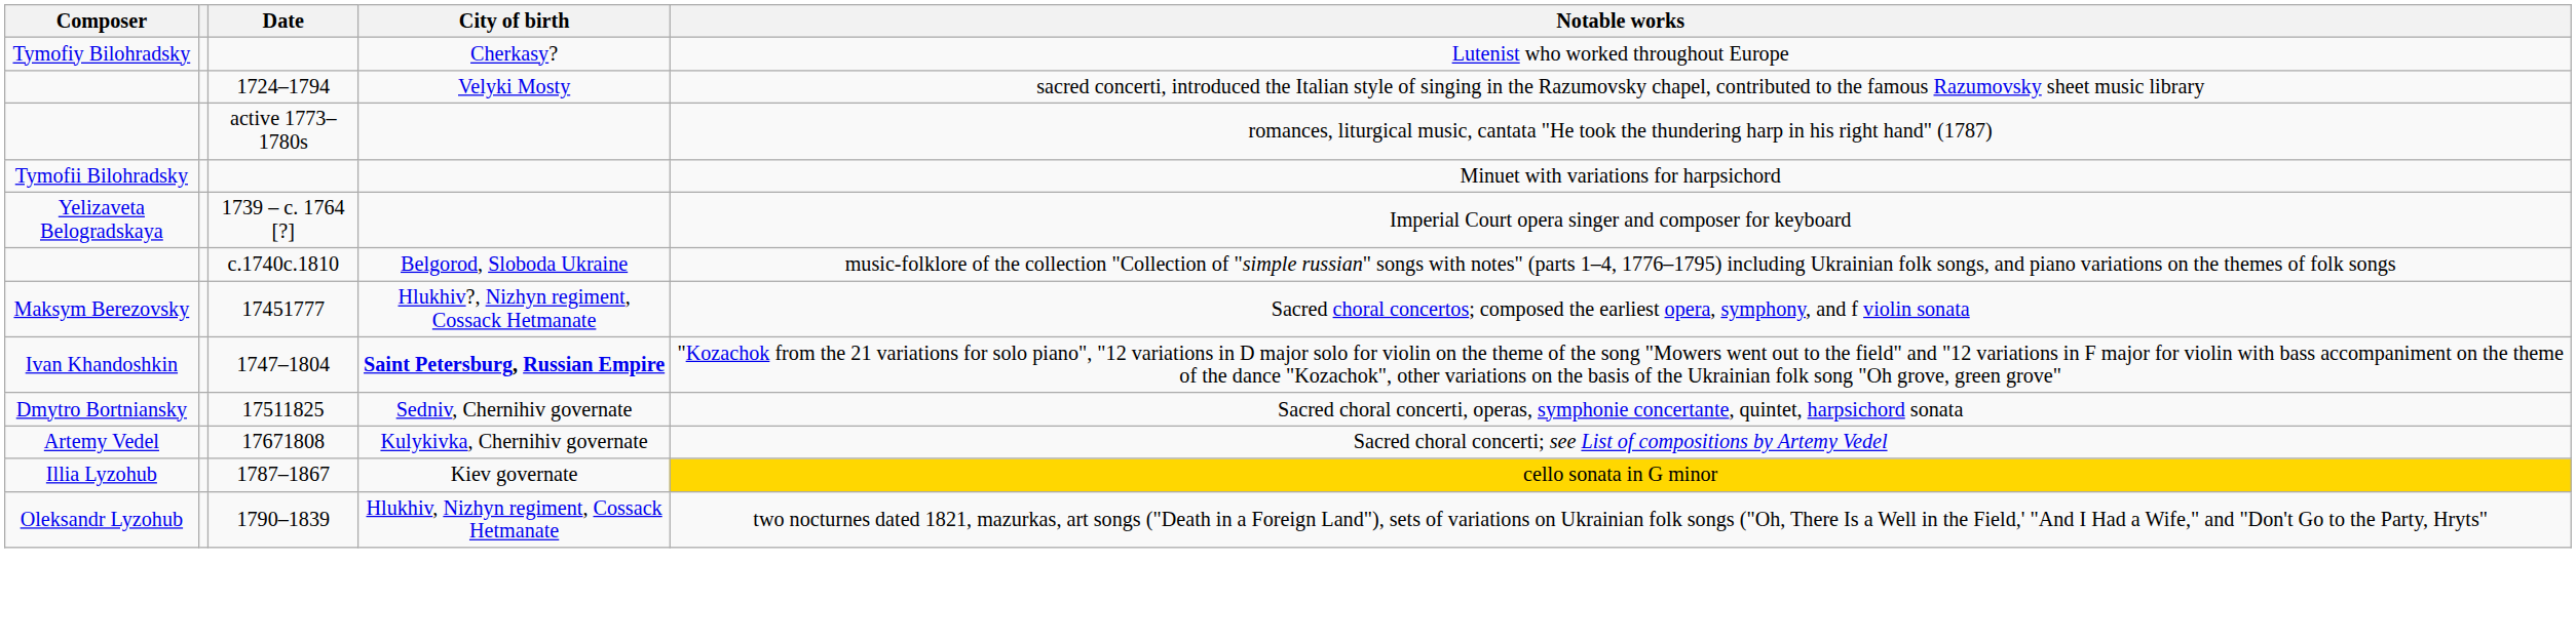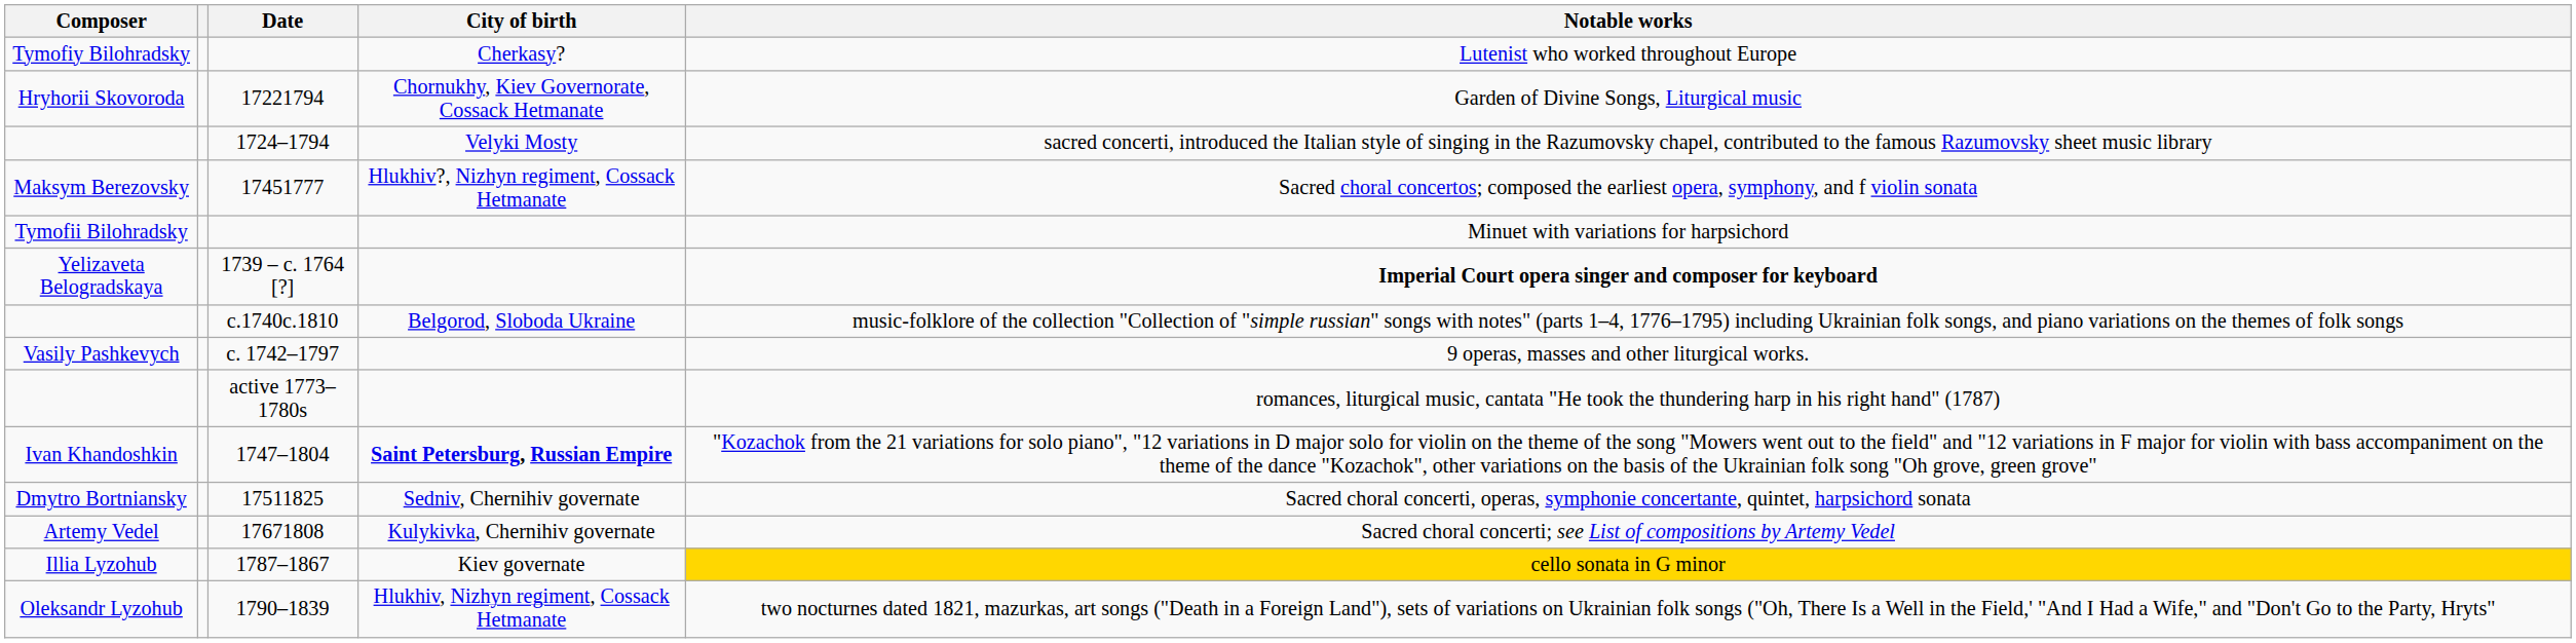 <table class="wikitable sortable" style="width:100%; text-align: center">
 <tr>
 <th>Composer</th>
 <th></th>
 <th>Date</th>
 <th>City of birth</th>
 <th>Notable works</th>
 </tr>
 <tr>
 <td><a href='#'>Tymofiy Bilohradsky</a></td>
 <td></td>
 <td></td>
 <td><a href='#'>Cherkasy</a>?</td>
 <td><a href='#'>Lutenist</a> who worked throughout Europe</td>
 </tr>
 <tr>
+<td><a href='#'>Hryhorii Skovoroda</a></td>
+<td></td>
+<td>17221794</td>
+<td><a href='#'>Chornukhy</a>, <a href='#'>Kiev Governorate</a>, <a href='#'>Cossack Hetmanate</a></td>
+<td>Garden of Divine Songs, <a href='#'>Liturgical music</a></td>
+</tr>
+<tr>
 <td></td>
 <td></td>
 <td>1724–1794</td>
 <td><a href='#'>Velyki Mosty</a></td>
 <td>sacred concerti, introduced the Italian style of singing in the Razumovsky chapel, contributed to the famous <a href='#'>Razumovsky</a> sheet music library</td>
 </tr>
 <tr>
+<td><a href='#'>Maksym Berezovsky</a></td>
 <td></td>
-<td></td>
-<td>active 1773–1780s</td>
-<td></td>
-<td>romances, liturgical music, cantata "He took the thundering harp in his right hand" (1787)</td>
+<td>17451777</td>
+<td><a href='#'>Hlukhiv</a>?, <a href='#'>Nizhyn regiment</a>, <a href='#'>Cossack Hetmanate</a></td>
+<td>Sacred <a href='#'>choral concertos</a>; composed the earliest <a href='#'>opera</a>, <a href='#'>symphony</a>, and f <a href='#'>violin sonata</a></td>
 </tr>
 <tr>
 <td><a href='#'>Tymofii Bilohradsky</a></td>
 <td></td>
 <td></td>
 <td></td>
 <td>Minuet with variations for harpsichord</td>
 </tr>
 <tr>
 <td><a href='#'>Yelizaveta Belogradskaya</a></td>
 <td></td>
 <td>1739 – c. 1764 [?]</td>
 <td></td>
-<td>Imperial Court opera singer and composer for keyboard</td>
+<td><strong>Imperial Court opera singer and composer for keyboard</strong></td>
 </tr>
 <tr>
 <td></td>
 <td></td>
 <td>c.1740c.1810</td>
 <td><a href='#'>Belgorod</a>, <a href='#'>Sloboda Ukraine</a></td>
 <td>music-folklore of the collection "Collection of "<em>simple russian</em>" songs with notes" (parts 1–4, 1776–1795) including Ukrainian folk songs, and piano variations on the themes of folk songs</td>
 </tr>
 <tr>
-<td><a href='#'>Maksym Berezovsky</a></td>
+<td><a href='#'>Vasily Pashkevych</a></td>
 <td></td>
-<td>17451777</td>
-<td><a href='#'>Hlukhiv</a>?, <a href='#'>Nizhyn regiment</a>, <a href='#'>Cossack Hetmanate</a></td>
-<td>Sacred <a href='#'>choral concertos</a>; composed the earliest <a href='#'>opera</a>, <a href='#'>symphony</a>, and f <a href='#'>violin sonata</a></td>
+<td>c. 1742–1797</td>
+<td></td>
+<td>9 operas, masses and other liturgical works.</td>
+</tr>
+<tr>
+<td></td>
+<td></td>
+<td>active 1773–1780s</td>
+<td></td>
+<td>romances, liturgical music, cantata "He took the thundering harp in his right hand" (1787)</td>
 </tr>
 <tr>
 <td><a href='#'>Ivan Khandoshkin</a></td>
 <td></td>
 <td>1747–1804</td>
 <td><strong><a href='#'>Saint Petersburg</a>, <a href='#'>Russian Empire</a></strong></td>
 <td>"<a href='#'>Kozachok</a> from the 21 variations for solo piano", "12 variations in D major solo for violin on the theme of the song "Mowers went out to the field" and "12 variations in F major for violin with bass accompaniment on the theme of the dance "Kozachok", other variations on the basis of the Ukrainian folk song "Oh grove, green grove"</td>
 </tr>
 <tr>
 <td><a href='#'>Dmytro Bortniansky</a></td>
 <td></td>
 <td>17511825</td>
 <td><a href='#'>Sedniv</a>, Chernihiv governate</td>
 <td>Sacred choral concerti, operas, <a href='#'>symphonie concertante</a>, quintet, <a href='#'>harpsichord</a> sonata</td>
 </tr>
 <tr>
 <td><a href='#'>Artemy Vedel</a></td>
 <td></td>
 <td>17671808</td>
 <td><a href='#'>Kulykivka</a>, Chernihiv governate</td>
 <td>Sacred choral concerti; <em>see <a href='#'>List of compositions by Artemy Vedel</a></em></td>
 </tr>
 <tr>
 <td><a href='#'>Illia Lyzohub</a></td>
 <td></td>
 <td>1787–1867</td>
 <td>Kiev governate</td>
 <td style="background: gold;">cello sonata in G minor</td>
 </tr>
 <tr>
 <td><a href='#'>Oleksandr Lyzohub</a></td>
 <td></td>
 <td>1790–1839</td>
 <td><a href='#'>Hlukhiv</a>, <a href='#'>Nizhyn regiment</a>, <a href='#'>Cossack Hetmanate</a></td>
 <td>two nocturnes dated 1821, mazurkas, art songs ("Death in a Foreign Land"), sets of variations on Ukrainian folk songs ("Oh, There Is a Well in the Field,' "And I Had a Wife," and "Don't Go to the Party, Hryts"</td>
 </tr>
 </table>
